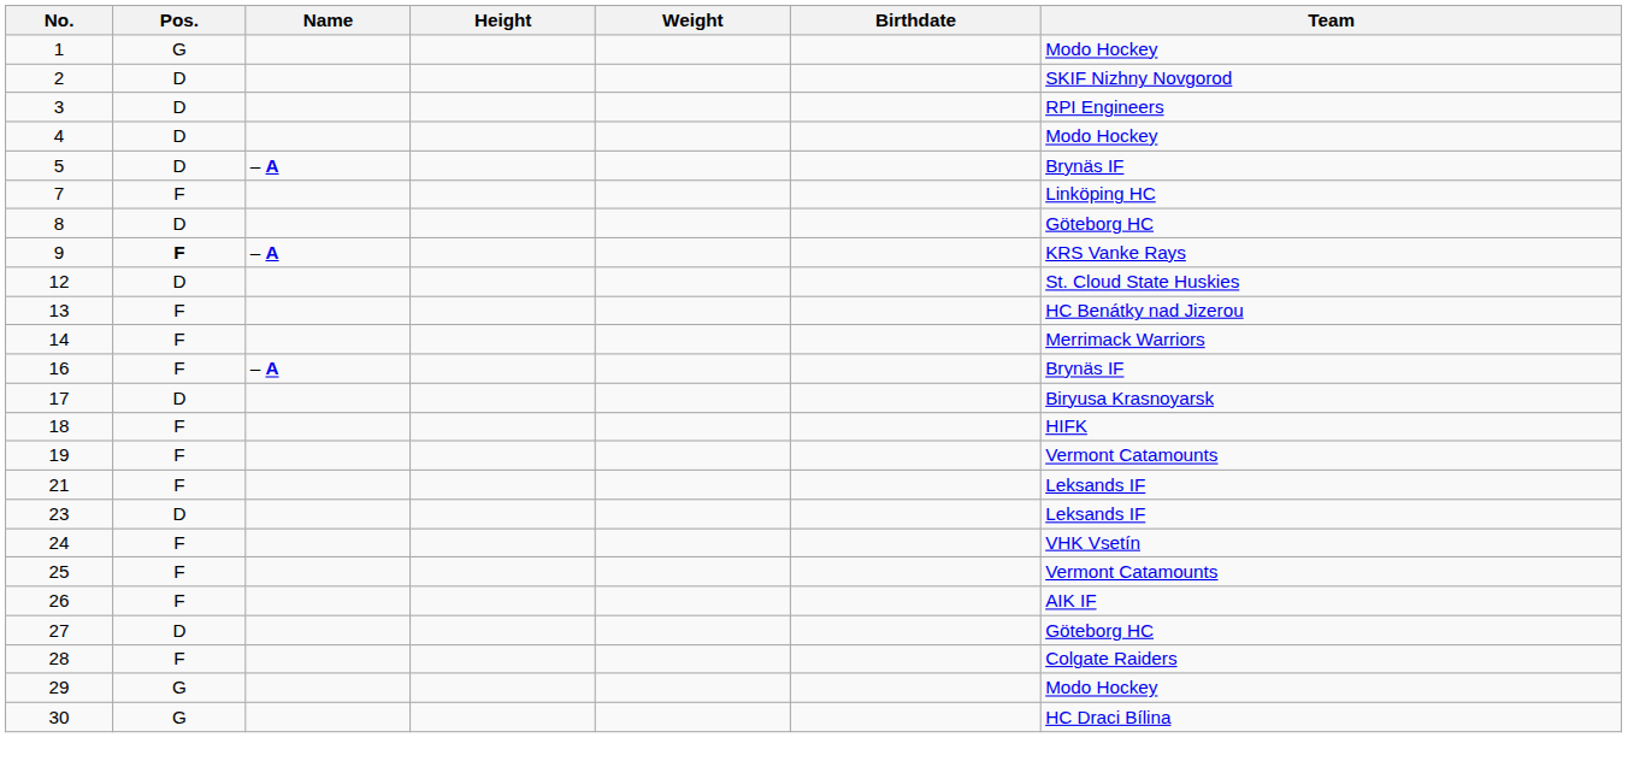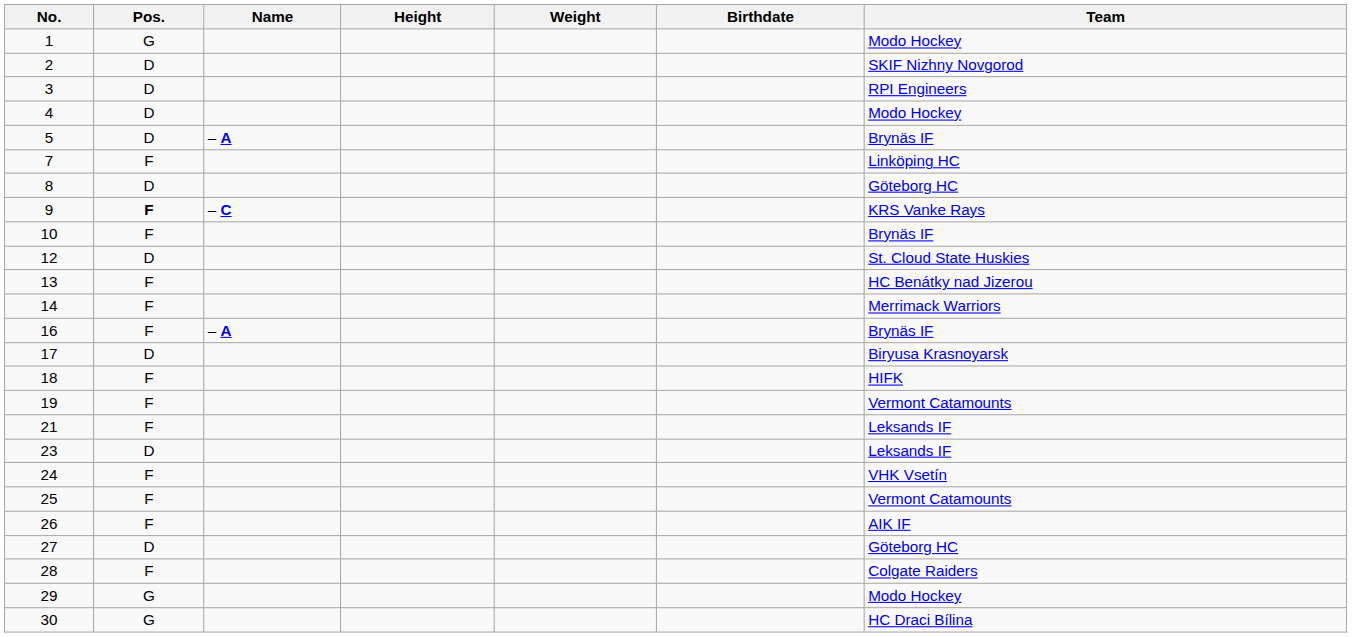 <table class="wikitable sortable" width="80%" style="font-size: 90%; text-align: center;">
 <tr>
 <th>No.</th>
 <th>Pos.</th>
 <th>Name</th>
 <th>Height</th>
 <th>Weight</th>
 <th>Birthdate</th>
 <th>Team</th>
 </tr>
 <tr>
 <td>1</td>
 <td>G</td>
 <td align=left></td>
 <td></td>
 <td></td>
 <td></td>
 <td style="text-align:left;"> <a href='#'>Modo Hockey</a></td>
 </tr>
 <tr>
 <td>2</td>
 <td>D</td>
 <td align=left></td>
 <td></td>
 <td></td>
 <td></td>
 <td style="text-align:left;"> <a href='#'>SKIF Nizhny Novgorod</a></td>
 </tr>
 <tr>
 <td>3</td>
 <td>D</td>
 <td align=left></td>
 <td></td>
 <td></td>
 <td></td>
 <td style="text-align:left;"> <a href='#'>RPI Engineers</a></td>
 </tr>
 <tr>
 <td>4</td>
 <td>D</td>
 <td align=left></td>
 <td></td>
 <td></td>
 <td></td>
 <td style="text-align:left;"> <a href='#'>Modo Hockey</a></td>
 </tr>
 <tr>
 <td>5</td>
 <td>D</td>
 <td align=left> – <strong><a href='#'>A</a></strong></td>
 <td></td>
 <td></td>
 <td></td>
 <td style="text-align:left;"> <a href='#'>Brynäs IF</a></td>
 </tr>
 <tr>
 <td>7</td>
 <td>F</td>
 <td align=left></td>
 <td></td>
 <td></td>
 <td></td>
 <td style="text-align:left;"> <a href='#'>Linköping HC</a></td>
 </tr>
 <tr>
 <td>8</td>
 <td>D</td>
 <td align=left></td>
 <td></td>
 <td></td>
 <td></td>
 <td style="text-align:left;"> <a href='#'>Göteborg HC</a></td>
 </tr>
 <tr>
 <td>9</td>
 <td><strong>F</strong></td>
-<td align=left> – <strong><a href='#'>A</a></strong></td>
+<td align=left> – <strong><a href='#'>C</a></strong></td>
 <td></td>
 <td></td>
 <td></td>
 <td style="text-align:left;"> <a href='#'>KRS Vanke Rays</a></td>
+</tr>
+<tr>
+<td>10</td>
+<td>F</td>
+<td align=left></td>
+<td></td>
+<td></td>
+<td></td>
+<td style="text-align:left;"> <a href='#'>Brynäs IF</a></td>
 </tr>
 <tr>
 <td>12</td>
 <td>D</td>
 <td align=left></td>
 <td></td>
 <td></td>
 <td></td>
 <td style="text-align:left;"> <a href='#'>St. Cloud State Huskies</a></td>
 </tr>
 <tr>
 <td>13</td>
 <td>F</td>
 <td align=left></td>
 <td></td>
 <td></td>
 <td></td>
 <td style="text-align:left;"> <a href='#'>HC Benátky nad Jizerou</a></td>
 </tr>
 <tr>
 <td>14</td>
 <td>F</td>
 <td align=left></td>
 <td></td>
 <td></td>
 <td></td>
 <td style="text-align:left;"> <a href='#'>Merrimack Warriors</a></td>
 </tr>
 <tr>
 <td>16</td>
 <td>F</td>
 <td align=left> – <strong><a href='#'>A</a></strong></td>
 <td></td>
 <td></td>
 <td></td>
 <td style="text-align:left;"> <a href='#'>Brynäs IF</a></td>
 </tr>
 <tr>
 <td>17</td>
 <td>D</td>
 <td align=left></td>
 <td></td>
 <td></td>
 <td></td>
 <td style="text-align:left;"> <a href='#'>Biryusa Krasnoyarsk</a></td>
 </tr>
 <tr>
 <td>18</td>
 <td>F</td>
 <td align=left></td>
 <td></td>
 <td></td>
 <td></td>
 <td style="text-align:left;"> <a href='#'>HIFK</a></td>
 </tr>
 <tr>
 <td>19</td>
 <td>F</td>
 <td align=left></td>
 <td></td>
 <td></td>
 <td></td>
 <td style="text-align:left;"> <a href='#'>Vermont Catamounts</a></td>
 </tr>
 <tr>
 <td>21</td>
 <td>F</td>
 <td align=left></td>
 <td></td>
 <td></td>
 <td></td>
 <td style="text-align:left;"> <a href='#'>Leksands IF</a></td>
 </tr>
 <tr>
 <td>23</td>
 <td>D</td>
 <td align=left></td>
 <td></td>
 <td></td>
 <td></td>
 <td style="text-align:left;"> <a href='#'>Leksands IF</a></td>
 </tr>
 <tr>
 <td>24</td>
 <td>F</td>
 <td align=left></td>
 <td></td>
 <td></td>
 <td></td>
 <td style="text-align:left;"> <a href='#'>VHK Vsetín</a></td>
 </tr>
 <tr>
 <td>25</td>
 <td>F</td>
 <td align=left></td>
 <td></td>
 <td></td>
 <td></td>
 <td style="text-align:left;"> <a href='#'>Vermont Catamounts</a></td>
 </tr>
 <tr>
 <td>26</td>
 <td>F</td>
 <td align=left></td>
 <td></td>
 <td></td>
 <td></td>
 <td style="text-align:left;"> <a href='#'>AIK IF</a></td>
 </tr>
 <tr>
 <td>27</td>
 <td>D</td>
 <td align=left></td>
 <td></td>
 <td></td>
 <td></td>
 <td style="text-align:left;"> <a href='#'>Göteborg HC</a></td>
 </tr>
 <tr>
 <td>28</td>
 <td>F</td>
 <td align=left></td>
 <td></td>
 <td></td>
 <td></td>
 <td style="text-align:left;"> <a href='#'>Colgate Raiders</a></td>
 </tr>
 <tr>
 <td>29</td>
 <td>G</td>
 <td align=left></td>
 <td></td>
 <td></td>
 <td></td>
 <td style="text-align:left;"> <a href='#'>Modo Hockey</a></td>
 </tr>
 <tr>
 <td>30</td>
 <td>G</td>
 <td align=left></td>
 <td></td>
 <td></td>
 <td></td>
 <td style="text-align:left;"> <a href='#'>HC Draci Bílina</a></td>
 </tr>
 </table>
